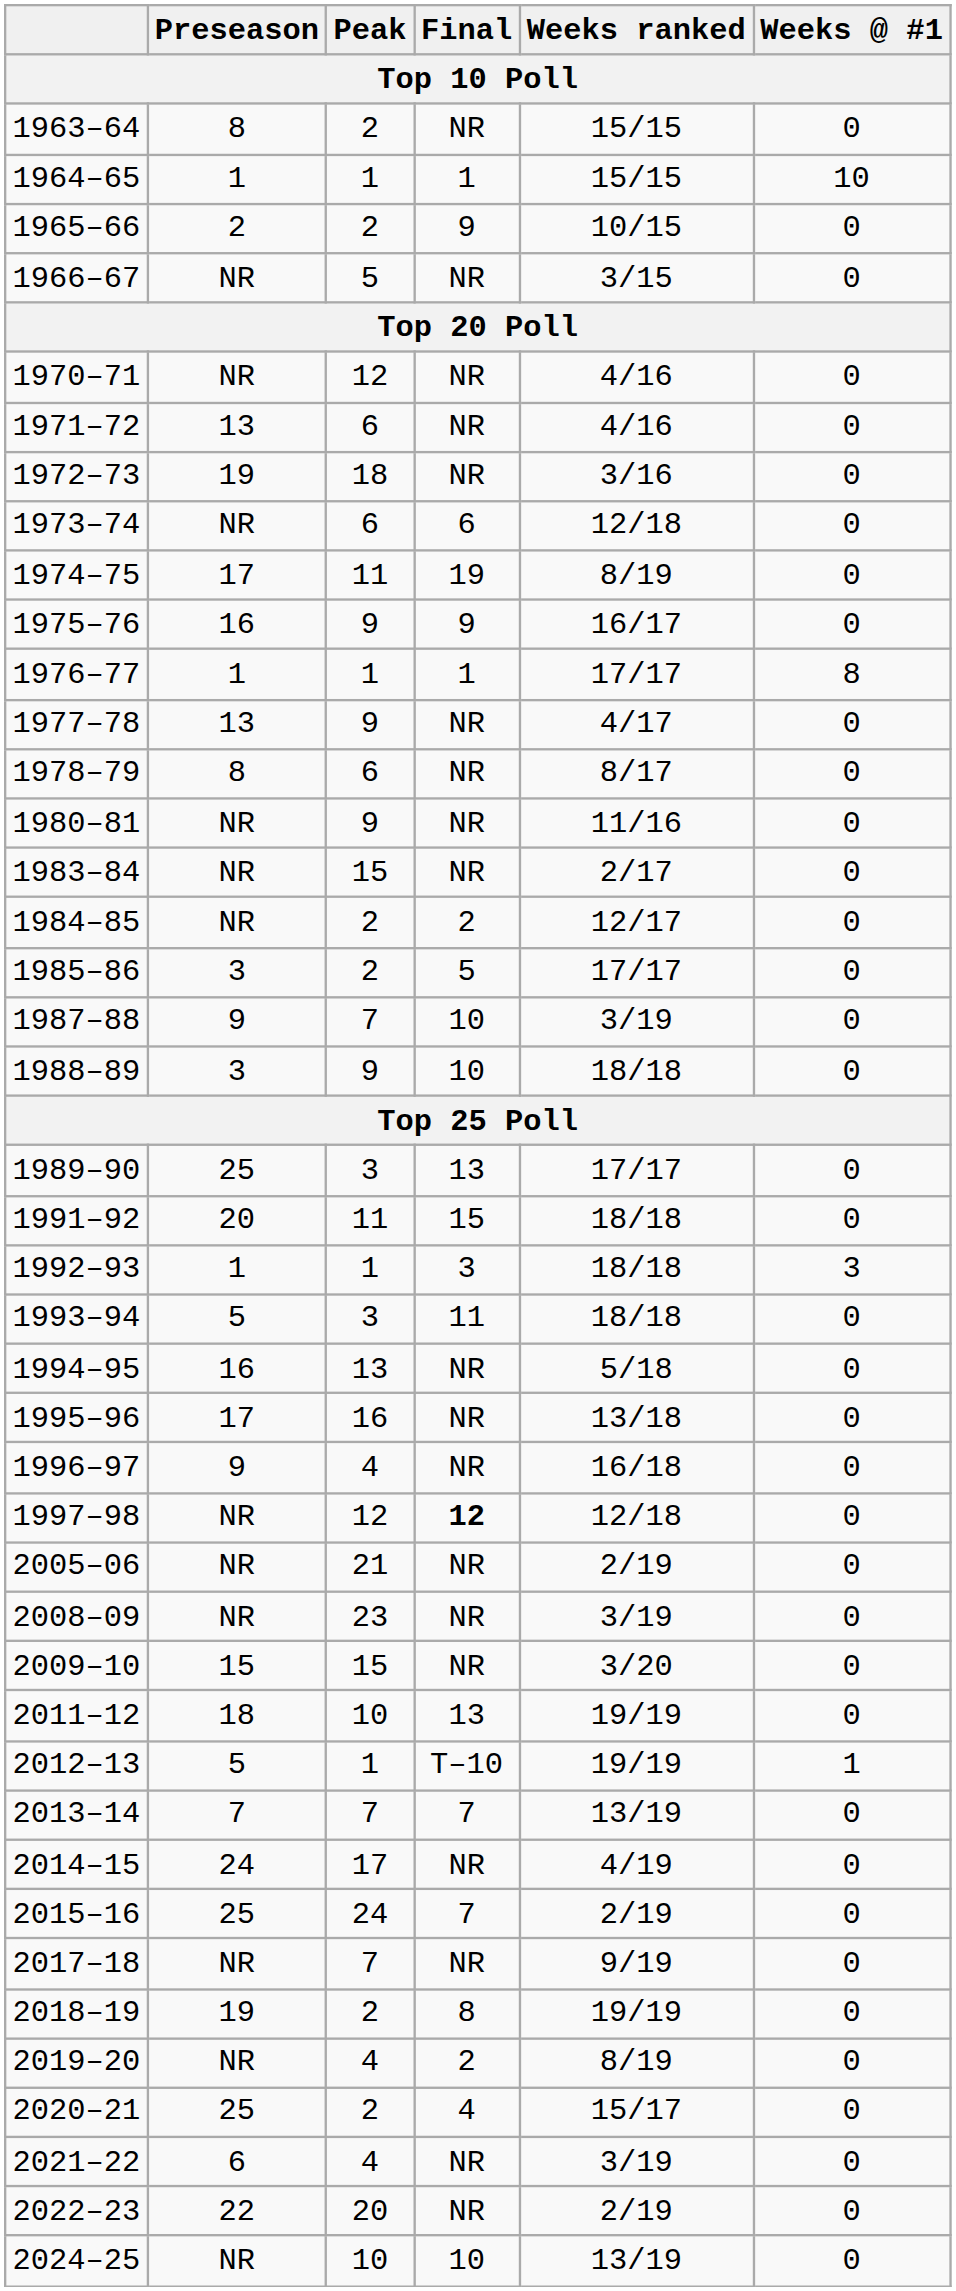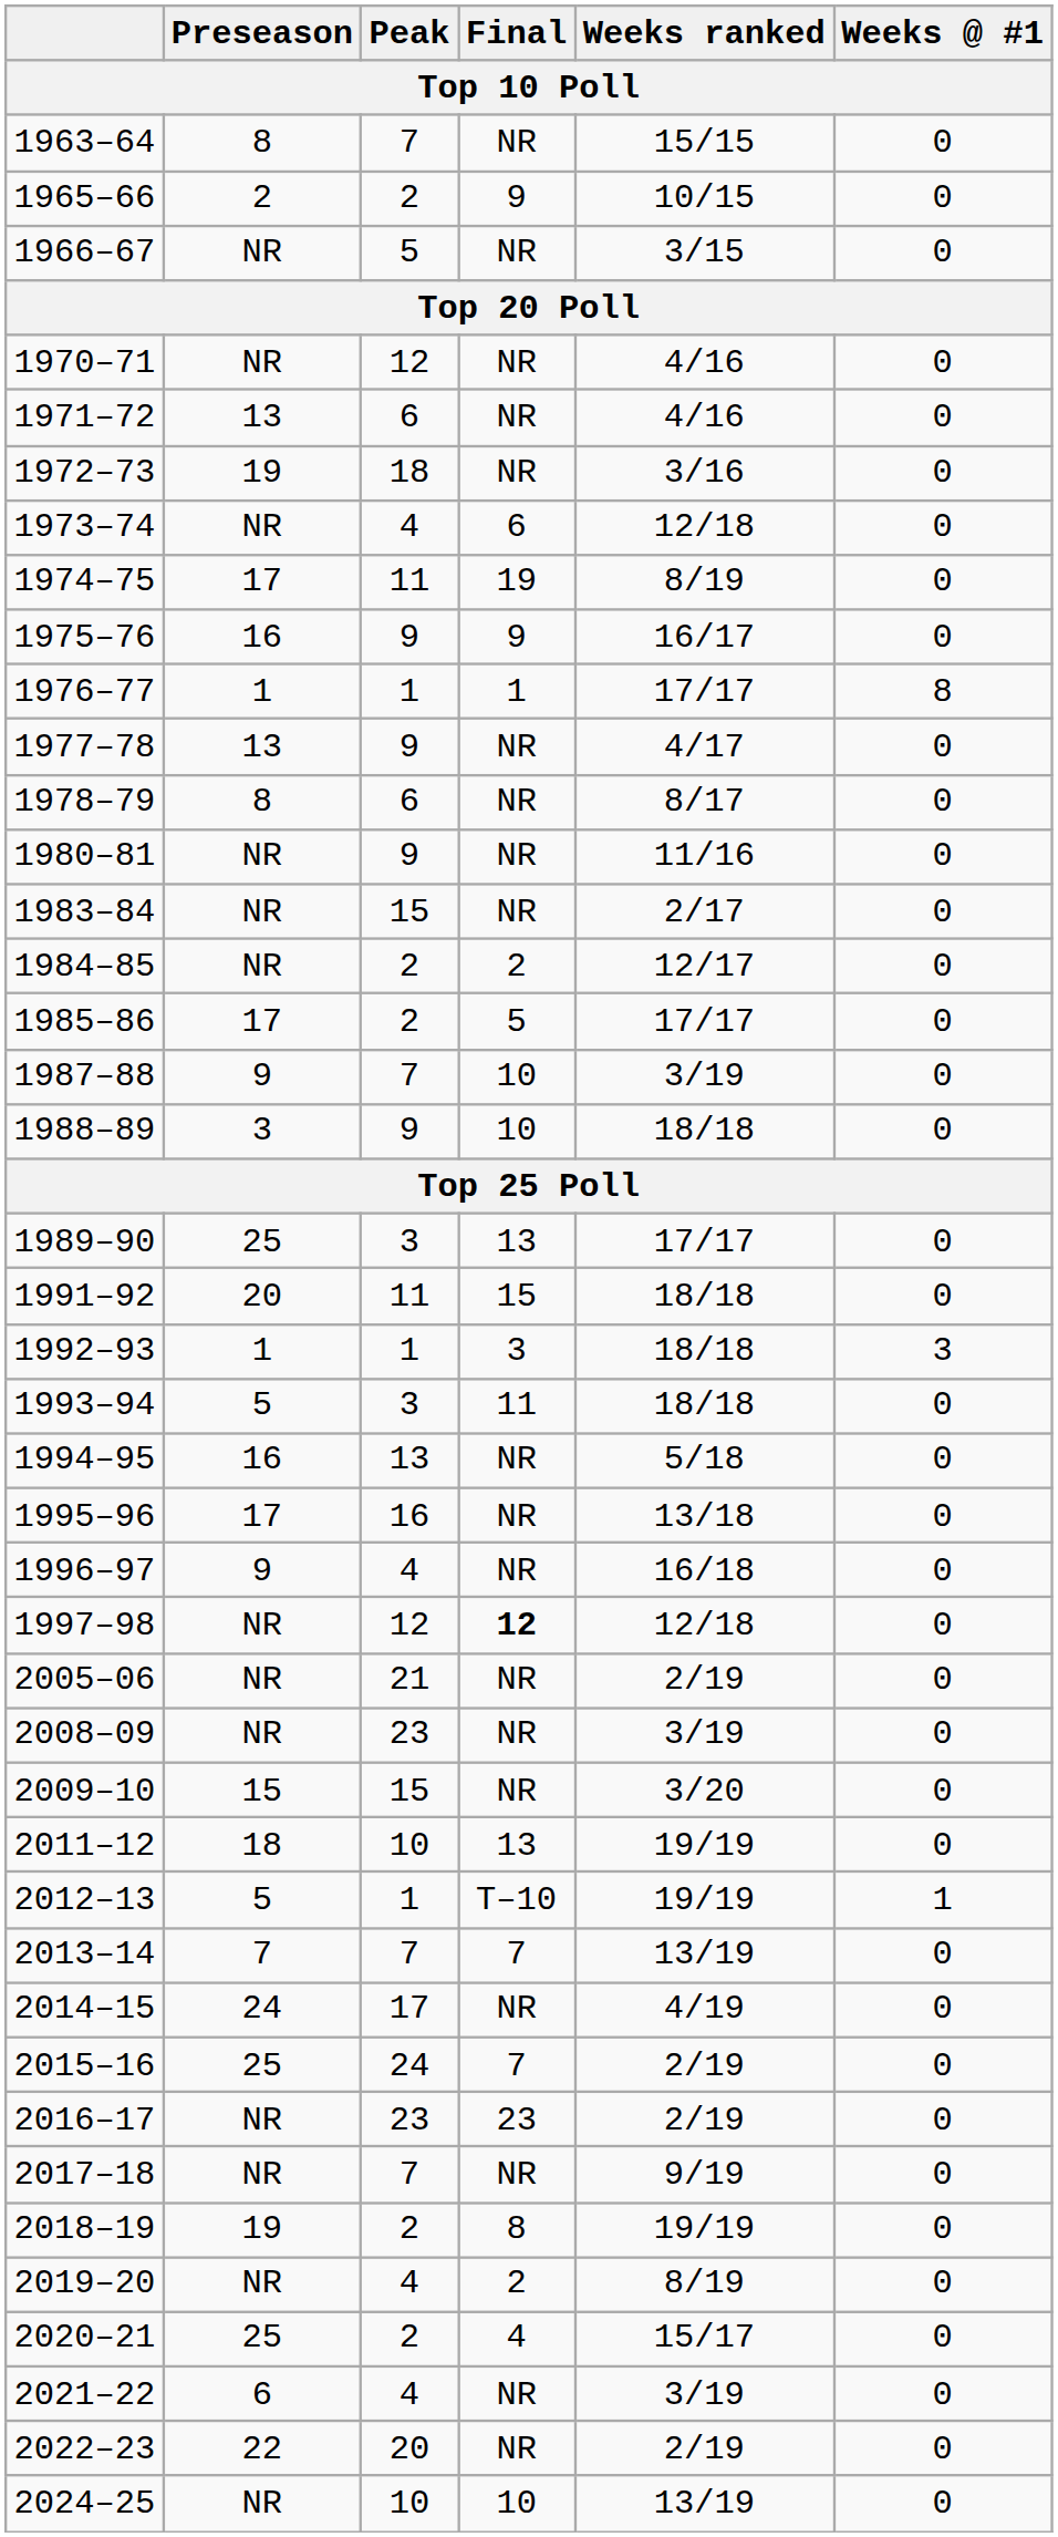 <table class="wikitable sortable" style="text-align:center">
 <tr style="text-align:center; background:#f0f0f0;">
 <td></td>
 <td><strong>Preseason</strong></td>
 <td><strong>Peak</strong></td>
 <td><strong>Final</strong></td>
 <td><strong>Weeks ranked</strong></td>
 <td><strong>Weeks @ #1</strong></td>
 </tr>
 <tr>
 <th colspan=6>Top 10 Poll</th>
 </tr>
 <tr>
 <td>1963–64</td>
 <td>8</td>
-<td>2</td>
+<td>7</td>
 <td>NR</td>
 <td>15/15</td>
 <td>0</td>
-</tr>
-<tr>
-<td>1964–65</td>
-<td>1</td>
-<td>1</td>
-<td>1</td>
-<td>15/15</td>
-<td>10</td>
 </tr>
 <tr>
 <td>1965–66</td>
 <td>2</td>
 <td>2</td>
 <td>9</td>
 <td>10/15</td>
 <td>0</td>
 </tr>
 <tr>
 <td>1966–67</td>
 <td>NR</td>
 <td>5</td>
 <td>NR</td>
 <td>3/15</td>
 <td>0</td>
 </tr>
 <tr>
 <th colspan=6>Top 20 Poll</th>
 </tr>
 <tr>
 <td>1970–71</td>
 <td>NR</td>
 <td>12</td>
 <td>NR</td>
 <td>4/16</td>
 <td>0</td>
 </tr>
 <tr>
 <td>1971–72</td>
 <td>13</td>
 <td>6</td>
 <td>NR</td>
 <td>4/16</td>
 <td>0</td>
 </tr>
 <tr>
 <td>1972–73</td>
 <td>19</td>
 <td>18</td>
 <td>NR</td>
 <td>3/16</td>
 <td>0</td>
 </tr>
 <tr>
 <td>1973–74</td>
 <td>NR</td>
-<td>6</td>
+<td>4</td>
 <td>6</td>
 <td>12/18</td>
 <td>0</td>
 </tr>
 <tr>
 <td>1974–75</td>
 <td>17</td>
 <td>11</td>
 <td>19</td>
 <td>8/19</td>
 <td>0</td>
 </tr>
 <tr>
 <td>1975–76</td>
 <td>16</td>
 <td>9</td>
 <td>9</td>
 <td>16/17</td>
 <td>0</td>
 </tr>
 <tr>
 <td>1976–77</td>
 <td>1</td>
 <td>1</td>
 <td>1</td>
 <td>17/17</td>
 <td>8</td>
 </tr>
 <tr>
 <td>1977–78</td>
 <td>13</td>
 <td>9</td>
 <td>NR</td>
 <td>4/17</td>
 <td>0</td>
 </tr>
 <tr>
 <td>1978–79</td>
 <td>8</td>
 <td>6</td>
 <td>NR</td>
 <td>8/17</td>
 <td>0</td>
 </tr>
 <tr>
 <td>1980–81</td>
 <td>NR</td>
 <td>9</td>
 <td>NR</td>
 <td>11/16</td>
 <td>0</td>
 </tr>
 <tr>
 <td>1983–84</td>
 <td>NR</td>
 <td>15</td>
 <td>NR</td>
 <td>2/17</td>
 <td>0</td>
 </tr>
 <tr>
 <td>1984–85</td>
 <td>NR</td>
 <td>2</td>
 <td>2</td>
 <td>12/17</td>
 <td>0</td>
 </tr>
 <tr>
 <td>1985–86</td>
-<td>3</td>
+<td>17</td>
 <td>2</td>
 <td>5</td>
 <td>17/17</td>
 <td>0</td>
 </tr>
 <tr>
 <td>1987–88</td>
 <td>9</td>
 <td>7</td>
 <td>10</td>
 <td>3/19</td>
 <td>0</td>
 </tr>
 <tr>
 <td>1988–89</td>
 <td>3</td>
 <td>9</td>
 <td>10</td>
 <td>18/18</td>
 <td>0</td>
 </tr>
 <tr>
 <th colspan=6>Top 25 Poll</th>
 </tr>
 <tr>
 <td>1989–90</td>
 <td>25</td>
 <td>3</td>
 <td>13</td>
 <td>17/17</td>
 <td>0</td>
 </tr>
 <tr>
 <td>1991–92</td>
 <td>20</td>
 <td>11</td>
 <td>15</td>
 <td>18/18</td>
 <td>0</td>
 </tr>
 <tr>
 <td>1992–93</td>
 <td>1</td>
 <td>1</td>
 <td>3</td>
 <td>18/18</td>
 <td>3</td>
 </tr>
 <tr>
 <td>1993–94</td>
 <td>5</td>
 <td>3</td>
 <td>11</td>
 <td>18/18</td>
 <td>0</td>
 </tr>
 <tr>
 <td>1994–95</td>
 <td>16</td>
 <td>13</td>
 <td>NR</td>
 <td>5/18</td>
 <td>0</td>
 </tr>
 <tr>
 <td>1995–96</td>
 <td>17</td>
 <td>16</td>
 <td>NR</td>
 <td>13/18</td>
 <td>0</td>
 </tr>
 <tr>
 <td>1996–97</td>
 <td>9</td>
 <td>4</td>
 <td>NR</td>
 <td>16/18</td>
 <td>0</td>
 </tr>
 <tr>
 <td>1997–98</td>
 <td>NR</td>
 <td>12</td>
 <td><strong>12</strong></td>
 <td>12/18</td>
 <td>0</td>
 </tr>
 <tr>
 <td>2005–06</td>
 <td>NR</td>
 <td>21</td>
 <td>NR</td>
 <td>2/19</td>
 <td>0</td>
 </tr>
 <tr>
 <td>2008–09</td>
 <td>NR</td>
 <td>23</td>
 <td>NR</td>
 <td>3/19</td>
 <td>0</td>
 </tr>
 <tr>
 <td>2009–10</td>
 <td>15</td>
 <td>15</td>
 <td>NR</td>
 <td>3/20</td>
 <td>0</td>
 </tr>
 <tr>
 <td>2011–12</td>
 <td>18</td>
 <td>10</td>
 <td>13</td>
 <td>19/19</td>
 <td>0</td>
 </tr>
 <tr>
 <td>2012–13</td>
 <td>5</td>
 <td>1</td>
 <td>T–10</td>
 <td>19/19</td>
 <td>1</td>
 </tr>
 <tr>
 <td>2013–14</td>
 <td>7</td>
 <td>7</td>
 <td>7</td>
 <td>13/19</td>
 <td>0</td>
 </tr>
 <tr>
 <td>2014–15</td>
 <td>24</td>
 <td>17</td>
 <td>NR</td>
 <td>4/19</td>
 <td>0</td>
 </tr>
 <tr>
 <td>2015–16</td>
 <td>25</td>
 <td>24</td>
 <td>7</td>
 <td>2/19</td>
 <td>0</td>
 </tr>
 <tr>
+<td>2016–17</td>
+<td>NR</td>
+<td>23</td>
+<td>23</td>
+<td>2/19</td>
+<td>0</td>
+</tr>
+<tr>
 <td>2017–18</td>
 <td>NR</td>
 <td>7</td>
 <td>NR</td>
 <td>9/19</td>
 <td>0</td>
 </tr>
 <tr>
 <td>2018–19</td>
 <td>19</td>
 <td>2</td>
 <td>8</td>
 <td>19/19</td>
 <td>0</td>
 </tr>
 <tr>
 <td>2019–20</td>
 <td>NR</td>
 <td>4</td>
 <td>2</td>
 <td>8/19</td>
 <td>0</td>
 </tr>
 <tr>
 <td>2020–21</td>
 <td>25</td>
 <td>2</td>
 <td>4</td>
 <td>15/17</td>
 <td>0</td>
 </tr>
 <tr>
 <td>2021–22</td>
 <td>6</td>
 <td>4</td>
 <td>NR</td>
 <td>3/19</td>
 <td>0</td>
 </tr>
 <tr>
 <td>2022–23</td>
 <td>22</td>
 <td>20</td>
 <td>NR</td>
 <td>2/19</td>
 <td>0</td>
 </tr>
 <tr>
 <td>2024–25</td>
 <td>NR</td>
 <td>10</td>
 <td>10</td>
 <td>13/19</td>
 <td>0</td>
 </tr>
 </table>
